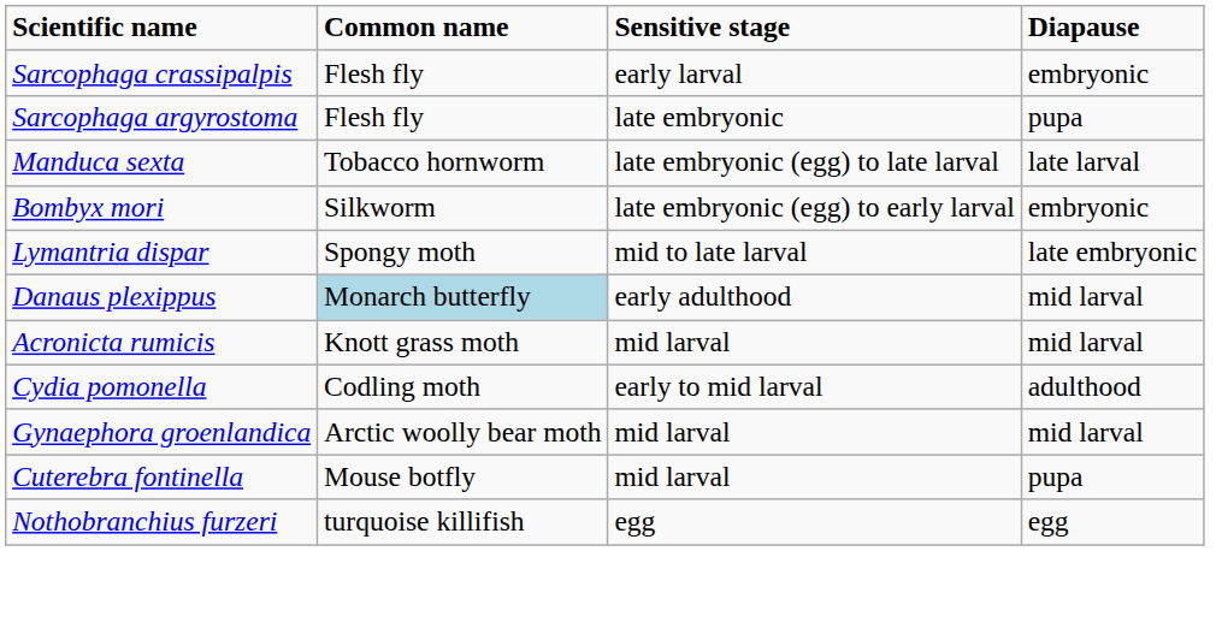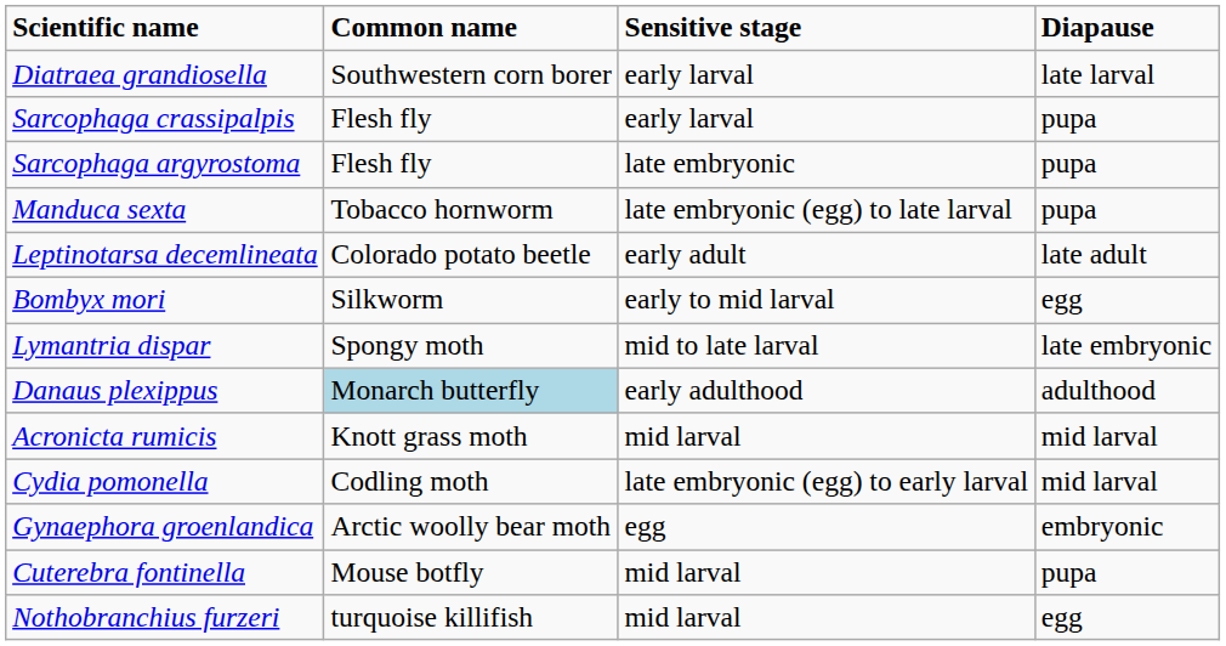 <table class="wikitable">
 <tr>
 <td><strong>Scientific name</strong></td>
 <td><strong>Common name</strong></td>
 <td><strong>Sensitive stage</strong></td>
 <td><strong>Diapause</strong></td>
 </tr>
 <tr>
+<td><em><a href='#'>Diatraea grandiosella</a></em></td>
+<td>Southwestern corn borer</td>
+<td>early larval</td>
+<td>late larval</td>
+</tr>
+<tr>
 <td><em><a href='#'>Sarcophaga crassipalpis</a></em></td>
 <td>Flesh fly</td>
 <td>early larval</td>
-<td>embryonic</td>
+<td>pupa</td>
 </tr>
 <tr>
 <td><em><a href='#'>Sarcophaga argyrostoma</a></em></td>
 <td>Flesh fly</td>
 <td>late embryonic</td>
 <td>pupa</td>
 </tr>
 <tr>
 <td><em><a href='#'>Manduca sexta</a></em></td>
 <td>Tobacco hornworm</td>
 <td>late embryonic (egg) to late larval</td>
-<td>late larval</td>
+<td>pupa</td>
+</tr>
+<tr>
+<td><em><a href='#'>Leptinotarsa decemlineata</a></em></td>
+<td>Colorado potato beetle</td>
+<td>early adult</td>
+<td>late adult</td>
 </tr>
 <tr>
 <td><em><a href='#'>Bombyx mori</a></em></td>
 <td>Silkworm</td>
-<td>late embryonic (egg) to early larval</td>
-<td>embryonic</td>
+<td>early to mid larval</td>
+<td>egg</td>
 </tr>
 <tr>
 <td><em><a href='#'>Lymantria dispar</a></em></td>
 <td>Spongy moth</td>
 <td>mid to late larval</td>
 <td>late embryonic</td>
 </tr>
 <tr>
 <td><em><a href='#'>Danaus plexippus</a></em></td>
 <td style="background: lightblue;">Monarch butterfly</td>
 <td>early adulthood</td>
-<td>mid larval</td>
+<td>adulthood</td>
 </tr>
 <tr>
 <td><em><a href='#'>Acronicta rumicis</a></em></td>
 <td>Knott grass moth</td>
 <td>mid larval</td>
 <td>mid larval</td>
 </tr>
 <tr>
 <td><em><a href='#'>Cydia pomonella</a></em></td>
 <td>Codling moth</td>
-<td>early to mid larval</td>
-<td>adulthood</td>
+<td>late embryonic (egg) to early larval</td>
+<td>mid larval</td>
 </tr>
 <tr>
 <td><em><a href='#'>Gynaephora groenlandica</a></em></td>
 <td>Arctic woolly bear moth</td>
-<td>mid larval</td>
-<td>mid larval</td>
+<td>egg</td>
+<td>embryonic</td>
 </tr>
 <tr>
 <td><em><a href='#'>Cuterebra fontinella</a></em></td>
 <td>Mouse botfly</td>
 <td>mid larval</td>
 <td>pupa</td>
 </tr>
 <tr>
 <td><em><a href='#'>Nothobranchius furzeri</a></td>
 <td>turquoise killifish</td>
-<td>egg</td>
+<td>mid larval</td>
 <td>egg</td>
 </tr>
 </table>
